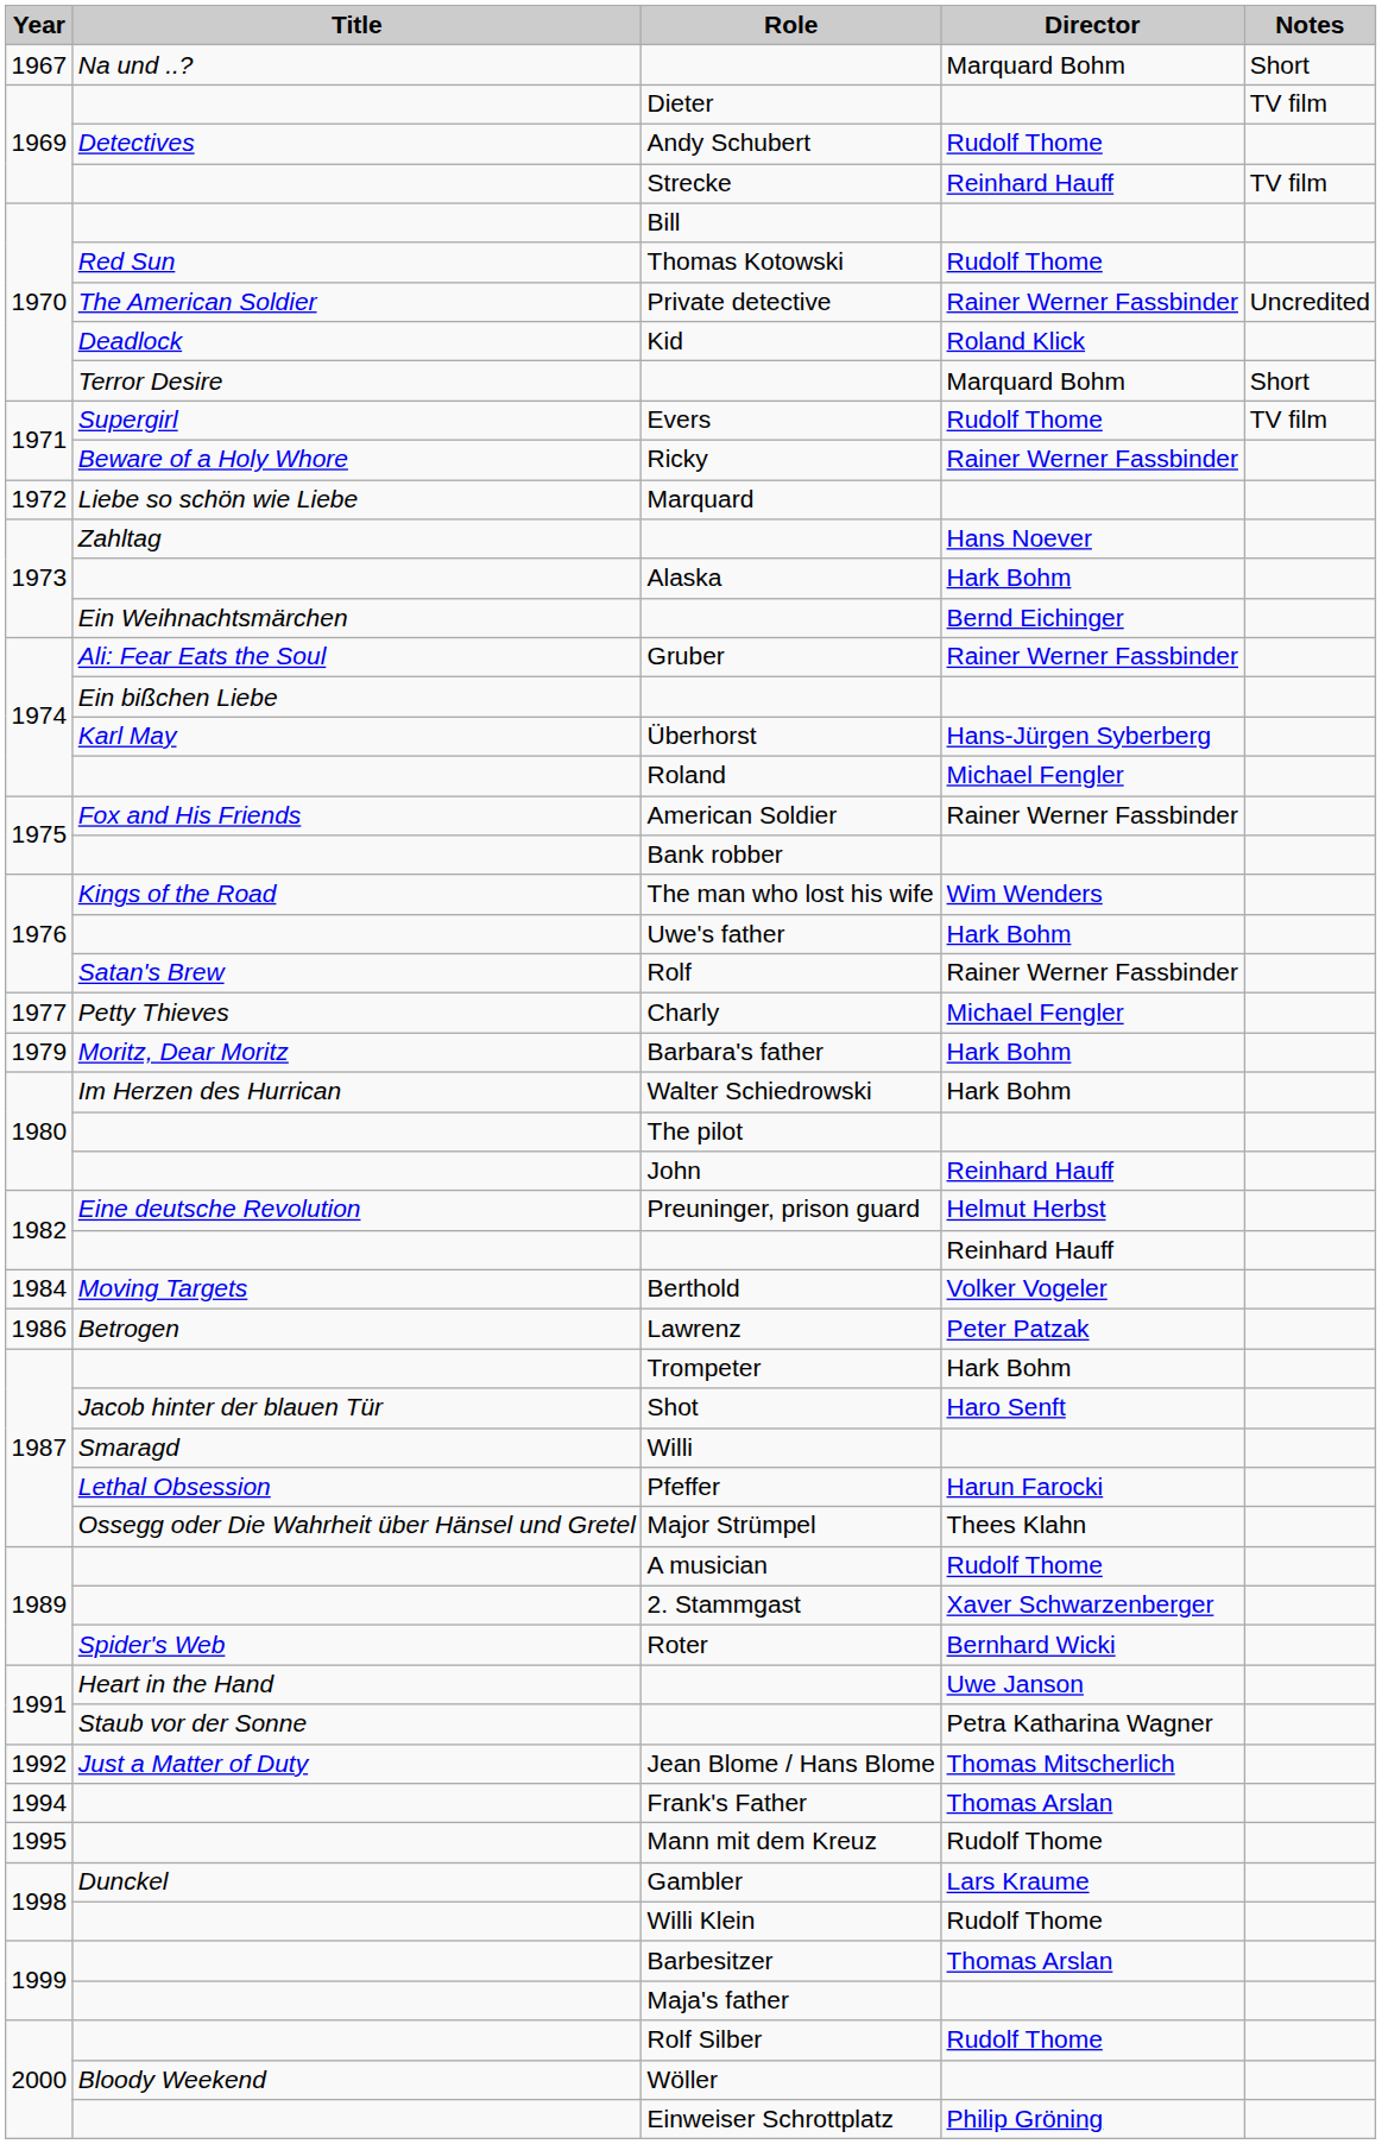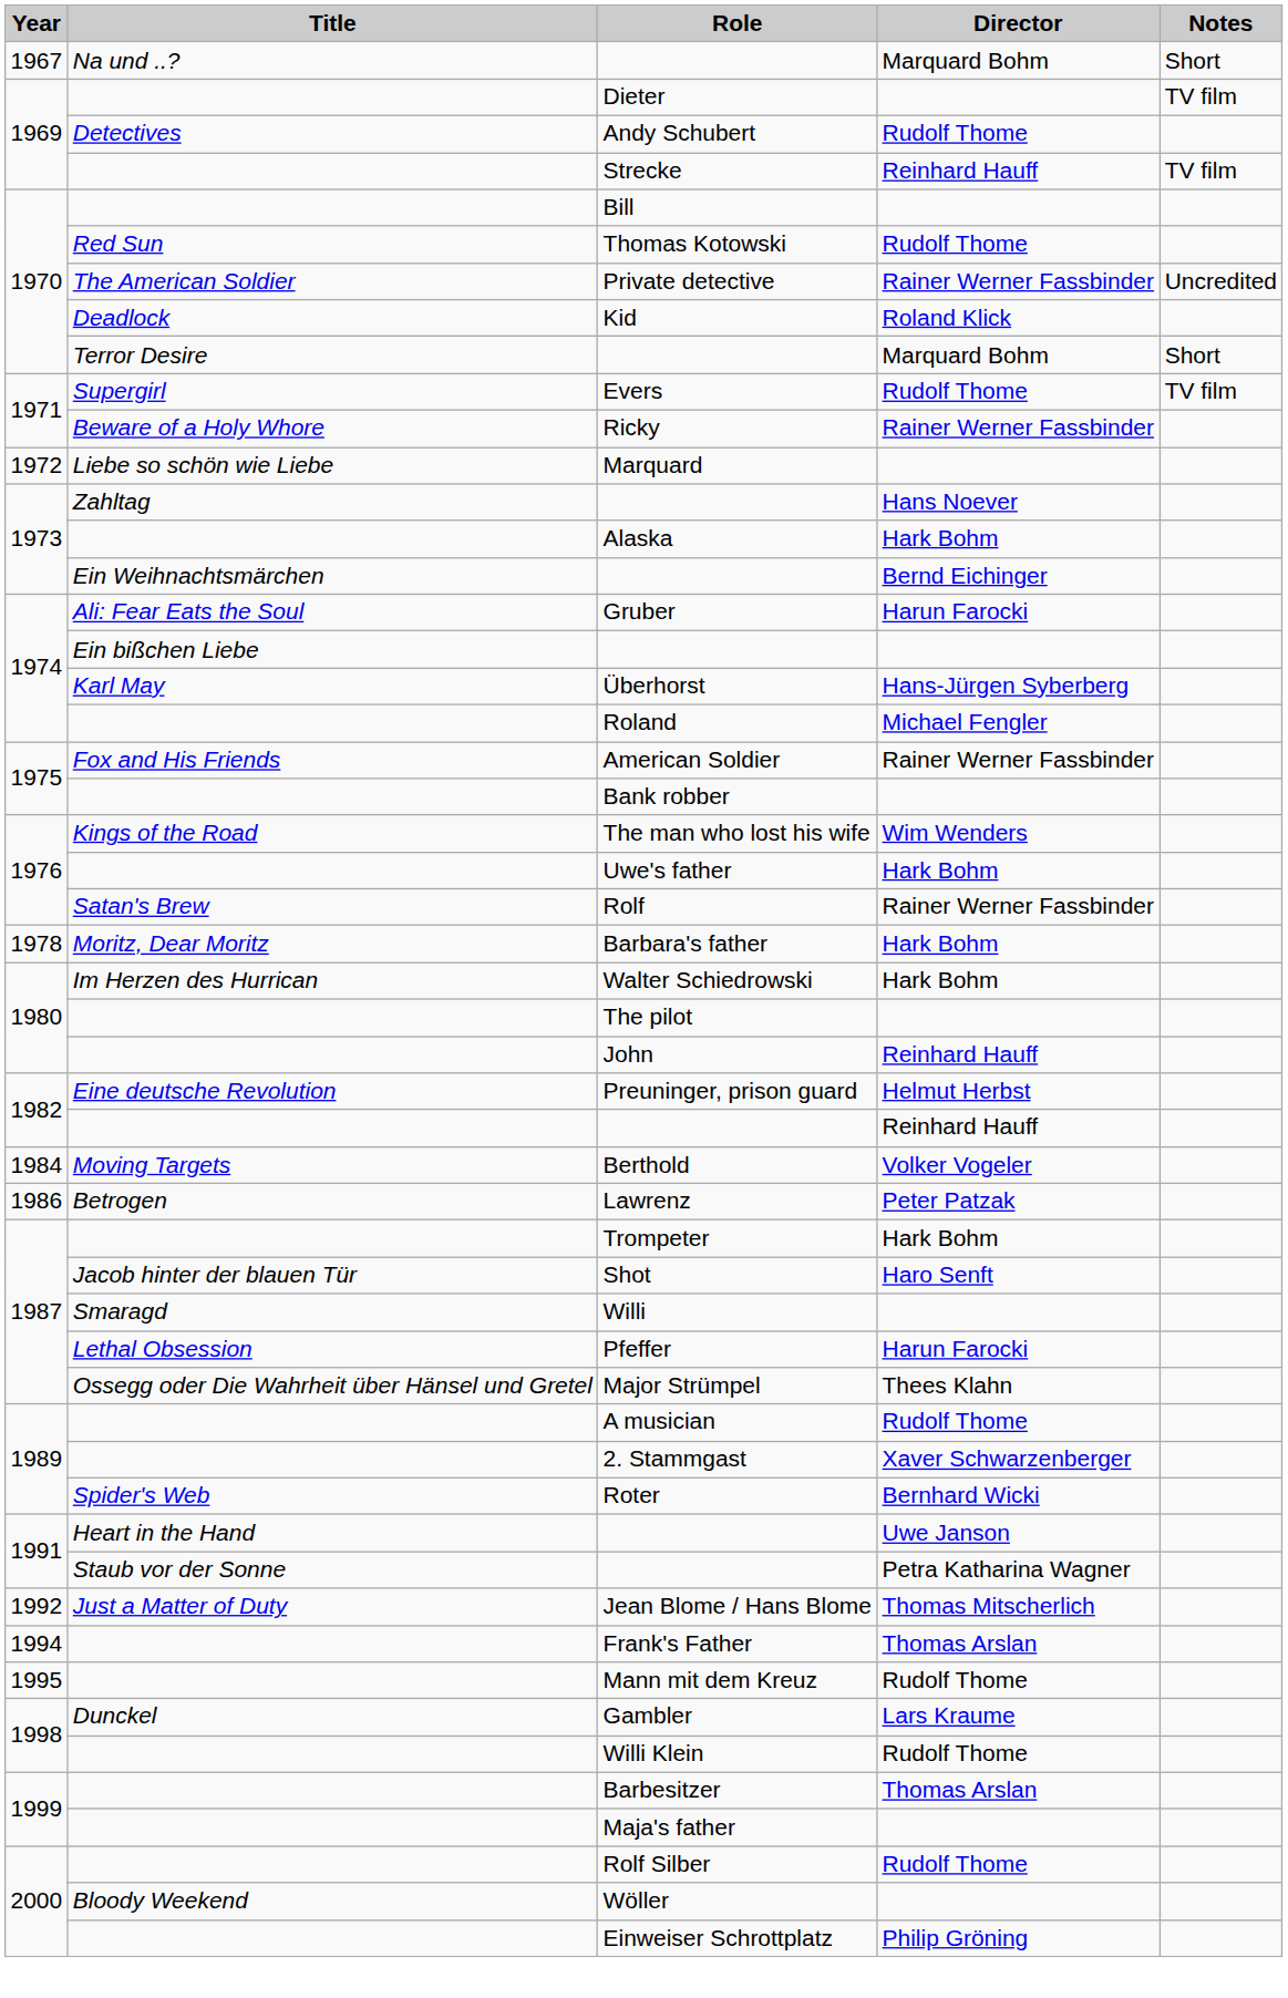 <table class="wikitable">
 <tr>
 <th style="background: #CCCCCC;">Year</th>
 <th style="background: #CCCCCC;">Title</th>
 <th style="background: #CCCCCC;">Role</th>
 <th style="background: #CCCCCC;">Director</th>
 <th style="background: #CCCCCC;">Notes</th>
 </tr>
 <tr>
 <td>1967</td>
 <td><em>Na und ..?</em></td>
 <td></td>
 <td>Marquard Bohm</td>
 <td>Short</td>
 </tr>
 <tr>
 <td rowspan=3>1969</td>
 <td><em></em></td>
 <td>Dieter</td>
 <td></td>
 <td>TV film</td>
 </tr>
 <tr>
 <td><em><a href='#'>Detectives</a></em></td>
 <td>Andy Schubert</td>
 <td><a href='#'>Rudolf Thome</a></td>
 <td></td>
 </tr>
 <tr>
 <td><em></em></td>
 <td>Strecke</td>
 <td><a href='#'>Reinhard Hauff</a></td>
 <td>TV film</td>
 </tr>
 <tr>
 <td rowspan=5>1970</td>
 <td><em></em></td>
 <td>Bill</td>
 <td></td>
 <td></td>
 </tr>
 <tr>
 <td><em><a href='#'>Red Sun</a></em></td>
 <td>Thomas Kotowski</td>
 <td><a href='#'>Rudolf Thome</a></td>
 <td></td>
 </tr>
 <tr>
 <td><em><a href='#'>The American Soldier</a></em></td>
 <td>Private detective</td>
 <td><a href='#'>Rainer Werner Fassbinder</a></td>
 <td>Uncredited</td>
 </tr>
 <tr>
 <td><em><a href='#'>Deadlock</a></em></td>
 <td>Kid</td>
 <td><a href='#'>Roland Klick</a></td>
 <td></td>
 </tr>
 <tr>
 <td><em>Terror Desire</em></td>
 <td></td>
 <td>Marquard Bohm</td>
 <td>Short</td>
 </tr>
 <tr>
 <td rowspan=2>1971</td>
 <td><em><a href='#'>Supergirl</a></em></td>
 <td>Evers</td>
 <td><a href='#'>Rudolf Thome</a></td>
 <td>TV film</td>
 </tr>
 <tr>
 <td><em><a href='#'>Beware of a Holy Whore</a></em></td>
 <td>Ricky</td>
 <td><a href='#'>Rainer Werner Fassbinder</a></td>
 <td></td>
 </tr>
 <tr>
 <td>1972</td>
 <td><em>Liebe so schön wie Liebe</em></td>
 <td>Marquard</td>
 <td></td>
 <td></td>
 </tr>
 <tr>
 <td rowspan=3>1973</td>
 <td><em>Zahltag</em></td>
 <td></td>
 <td><a href='#'>Hans Noever</a></td>
 <td></td>
 </tr>
 <tr>
 <td><em></em></td>
 <td>Alaska</td>
 <td><a href='#'>Hark Bohm</a></td>
 <td></td>
 </tr>
 <tr>
 <td><em>Ein Weihnachtsmärchen</em></td>
 <td></td>
 <td><a href='#'>Bernd Eichinger</a></td>
 <td></td>
 </tr>
 <tr>
 <td rowspan=4>1974</td>
 <td><em><a href='#'>Ali: Fear Eats the Soul</a></em></td>
 <td>Gruber</td>
-<td><a href='#'>Rainer Werner Fassbinder</a></td>
+<td><a href='#'>Harun Farocki</a></td>
 <td></td>
 </tr>
 <tr>
 <td><em>Ein bißchen Liebe</em></td>
 <td></td>
 <td></td>
 <td></td>
 </tr>
 <tr>
 <td><em><a href='#'>Karl May</a></em></td>
 <td>Überhorst</td>
 <td><a href='#'>Hans-Jürgen Syberberg</a></td>
 <td></td>
 </tr>
 <tr>
 <td><em></em></td>
 <td>Roland</td>
 <td><a href='#'>Michael Fengler</a></td>
 <td></td>
 </tr>
 <tr>
 <td rowspan=2>1975</td>
 <td><em><a href='#'>Fox and His Friends</a></em></td>
 <td>American Soldier</td>
 <td>Rainer Werner Fassbinder</td>
 <td></td>
 </tr>
 <tr>
 <td><em></em></td>
 <td>Bank robber</td>
 <td></td>
 <td></td>
 </tr>
 <tr>
 <td rowspan=3>1976</td>
 <td><em><a href='#'>Kings of the Road</a></em></td>
 <td>The man who lost his wife</td>
 <td><a href='#'>Wim Wenders</a></td>
 <td></td>
 </tr>
 <tr>
 <td><em></em></td>
 <td>Uwe's father</td>
 <td><a href='#'>Hark Bohm</a></td>
 <td></td>
 </tr>
 <tr>
 <td><em><a href='#'>Satan's Brew</a></em></td>
 <td>Rolf</td>
 <td>Rainer Werner Fassbinder</td>
 <td></td>
 </tr>
 <tr>
-<td>1977</td>
-<td><em>Petty Thieves</em></td>
-<td>Charly</td>
-<td><a href='#'>Michael Fengler</a></td>
-<td></td>
-</tr>
-<tr>
-<td>1979</td>
+<td>1978</td>
 <td><em><a href='#'>Moritz, Dear Moritz</a></em></td>
 <td>Barbara's father</td>
 <td><a href='#'>Hark Bohm</a></td>
 <td></td>
 </tr>
 <tr>
 <td rowspan=3>1980</td>
 <td><em>Im Herzen des Hurrican</em></td>
 <td>Walter Schiedrowski</td>
 <td>Hark Bohm</td>
 <td></td>
 </tr>
 <tr>
 <td><em></em></td>
 <td>The pilot</td>
 <td></td>
 <td></td>
 </tr>
 <tr>
 <td><em></em></td>
 <td>John</td>
 <td><a href='#'>Reinhard Hauff</a></td>
 <td></td>
 </tr>
 <tr>
 <td rowspan=2>1982</td>
 <td><em><a href='#'>Eine deutsche Revolution</a></em></td>
 <td>Preuninger, prison guard</td>
 <td><a href='#'>Helmut Herbst</a></td>
 <td></td>
 </tr>
 <tr>
 <td><em></em></td>
 <td></td>
 <td>Reinhard Hauff</td>
 <td></td>
 </tr>
 <tr>
 <td>1984</td>
 <td><em><a href='#'>Moving Targets</a></em></td>
 <td>Berthold</td>
 <td><a href='#'>Volker Vogeler</a></td>
 <td></td>
 </tr>
 <tr>
 <td>1986</td>
 <td><em>Betrogen</em></td>
 <td>Lawrenz</td>
 <td><a href='#'>Peter Patzak</a></td>
 <td></td>
 </tr>
 <tr>
 <td rowspan=5>1987</td>
 <td><em></em></td>
 <td>Trompeter</td>
 <td>Hark Bohm</td>
 <td></td>
 </tr>
 <tr>
 <td><em>Jacob hinter der blauen Tür</em></td>
 <td>Shot</td>
 <td><a href='#'>Haro Senft</a></td>
 <td></td>
 </tr>
 <tr>
 <td><em>Smaragd</em></td>
 <td>Willi</td>
 <td></td>
 <td></td>
 </tr>
 <tr>
 <td><em><a href='#'>Lethal Obsession</a></em></td>
 <td>Pfeffer</td>
 <td><a href='#'>Harun Farocki</a></td>
 <td></td>
 </tr>
 <tr>
 <td><em>Ossegg oder Die Wahrheit über Hänsel und Gretel</em></td>
 <td>Major Strümpel</td>
 <td>Thees Klahn</td>
 <td></td>
 </tr>
 <tr>
 <td rowspan=3>1989</td>
 <td><em></em></td>
 <td>A musician</td>
 <td><a href='#'>Rudolf Thome</a></td>
 <td></td>
 </tr>
 <tr>
 <td><em></em></td>
 <td>2. Stammgast</td>
 <td><a href='#'>Xaver Schwarzenberger</a></td>
 <td></td>
 </tr>
 <tr>
 <td><em><a href='#'>Spider's Web</a></em></td>
 <td>Roter</td>
 <td><a href='#'>Bernhard Wicki</a></td>
 <td></td>
 </tr>
 <tr>
 <td rowspan=2>1991</td>
 <td><em>Heart in the Hand</em></td>
 <td></td>
 <td><a href='#'>Uwe Janson</a></td>
 <td></td>
 </tr>
 <tr>
 <td><em>Staub vor der Sonne</em></td>
 <td></td>
 <td>Petra Katharina Wagner</td>
 <td></td>
 </tr>
 <tr>
 <td>1992</td>
 <td><em><a href='#'>Just a Matter of Duty</a></em></td>
 <td>Jean Blome / Hans Blome</td>
 <td><a href='#'>Thomas Mitscherlich</a></td>
 <td></td>
 </tr>
 <tr>
 <td>1994</td>
 <td><em></em></td>
 <td>Frank's Father</td>
 <td><a href='#'>Thomas Arslan</a></td>
 <td></td>
 </tr>
 <tr>
 <td>1995</td>
 <td><em></em></td>
 <td>Mann mit dem Kreuz</td>
 <td>Rudolf Thome</td>
 <td></td>
 </tr>
 <tr>
 <td rowspan=2>1998</td>
 <td><em>Dunckel</em></td>
 <td>Gambler</td>
 <td><a href='#'>Lars Kraume</a></td>
 <td></td>
 </tr>
 <tr>
 <td><em></em></td>
 <td>Willi Klein</td>
 <td>Rudolf Thome</td>
 <td></td>
 </tr>
 <tr>
 <td rowspan=2>1999</td>
 <td><em></em></td>
 <td>Barbesitzer</td>
 <td><a href='#'>Thomas Arslan</a></td>
 <td></td>
 </tr>
 <tr>
 <td><em></em></td>
 <td>Maja's father</td>
 <td></td>
 <td></td>
 </tr>
 <tr>
 <td rowspan=3>2000</td>
 <td><em></em></td>
 <td>Rolf Silber</td>
 <td><a href='#'>Rudolf Thome</a></td>
 <td></td>
 </tr>
 <tr>
 <td><em>Bloody Weekend</em></td>
 <td>Wöller</td>
 <td></td>
 <td></td>
 </tr>
 <tr>
 <td><em></em></td>
 <td>Einweiser Schrottplatz</td>
 <td><a href='#'>Philip Gröning</a></td>
 <td></td>
 </tr>
 </table>
